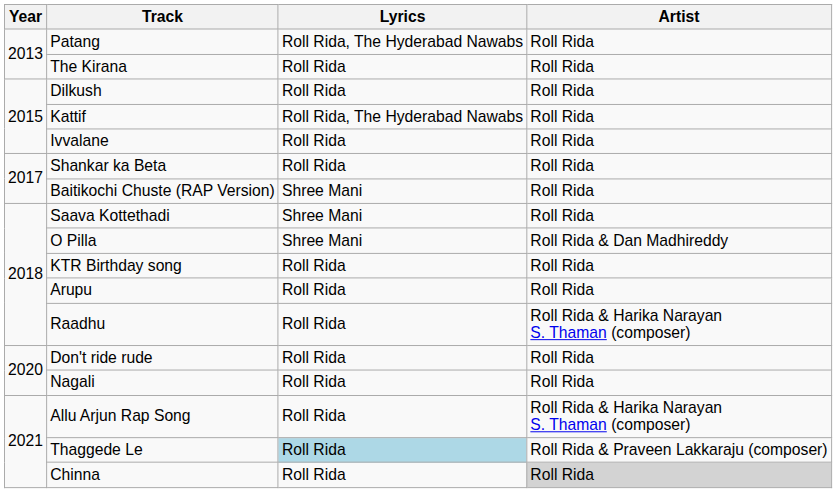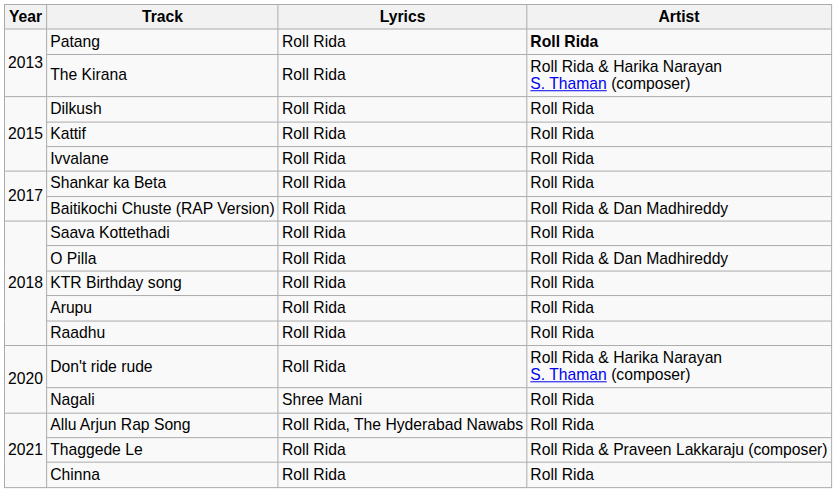 <table class="wikitable sortable plainrowheaders">
 <tr>
 <th scope="col">Year</th>
 <th scope="col">Track</th>
 <th scope="col">Lyrics</th>
 <th scope="col">Artist</th>
 </tr>
 <tr>
 <td rowspan="2">2013</td>
 <td>Patang</td>
-<td>Roll Rida, The Hyderabad Nawabs</td>
 <td>Roll Rida</td>
+<td><strong>Roll Rida</strong></td>
 </tr>
 <tr>
 <td>The Kirana</td>
 <td>Roll Rida</td>
-<td>Roll Rida</td>
+<td>Roll Rida & Harika Narayan<br><a href='#'>S. Thaman</a> (composer)</td>
 </tr>
 <tr>
 <td rowspan="3">2015</td>
 <td>Dilkush</td>
 <td>Roll Rida</td>
 <td>Roll Rida</td>
 </tr>
 <tr>
 <td>Kattif</td>
-<td>Roll Rida, The Hyderabad Nawabs</td>
+<td>Roll Rida</td>
 <td>Roll Rida</td>
 </tr>
 <tr>
 <td>Ivvalane</td>
 <td>Roll Rida</td>
 <td>Roll Rida</td>
 </tr>
 <tr>
 <td rowspan="2">2017</td>
 <td>Shankar ka Beta</td>
 <td>Roll Rida</td>
 <td>Roll Rida</td>
 </tr>
 <tr>
 <td>Baitikochi Chuste (RAP Version)</td>
-<td>Shree Mani</td>
 <td>Roll Rida</td>
+<td>Roll Rida & Dan Madhireddy</td>
 </tr>
 <tr>
 <td rowspan="5">2018</td>
 <td>Saava Kottethadi</td>
-<td>Shree Mani</td>
+<td>Roll Rida</td>
 <td>Roll Rida</td>
 </tr>
 <tr>
 <td>O Pilla</td>
-<td>Shree Mani</td>
+<td>Roll Rida</td>
 <td>Roll Rida & Dan Madhireddy</td>
 </tr>
 <tr>
 <td>KTR Birthday song</td>
 <td>Roll Rida</td>
 <td>Roll Rida</td>
 </tr>
 <tr>
 <td>Arupu</td>
 <td>Roll Rida</td>
 <td>Roll Rida</td>
 </tr>
 <tr>
 <td>Raadhu</td>
 <td>Roll Rida</td>
-<td>Roll Rida & Harika Narayan<br><a href='#'>S. Thaman</a> (composer)</td>
+<td>Roll Rida</td>
 </tr>
 <tr>
 <td rowspan="2">2020</td>
 <td>Don't ride rude</td>
 <td>Roll Rida</td>
-<td>Roll Rida</td>
+<td>Roll Rida & Harika Narayan<br><a href='#'>S. Thaman</a> (composer)</td>
 </tr>
 <tr>
 <td>Nagali</td>
-<td>Roll Rida</td>
+<td>Shree Mani</td>
 <td>Roll Rida</td>
 </tr>
 <tr>
 <td rowspan="3">2021</td>
 <td>Allu Arjun Rap Song</td>
+<td>Roll Rida, The Hyderabad Nawabs</td>
 <td>Roll Rida</td>
-<td>Roll Rida & Harika Narayan<br><a href='#'>S. Thaman</a> (composer)</td>
 </tr>
 <tr>
 <td>Thaggede Le</td>
-<td style="background: lightblue;">Roll Rida</td>
+<td>Roll Rida</td>
 <td>Roll Rida & Praveen Lakkaraju (composer)</td>
 </tr>
 <tr>
 <td>Chinna</td>
 <td>Roll Rida</td>
-<td style="background: lightgrey;">Roll Rida</td>
+<td>Roll Rida</td>
 </tr>
 </table>
